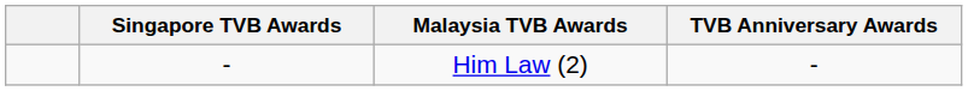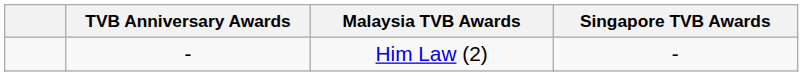 <table class="wikitable" style="text-align:center;">
 <tr>
 <th width=40></th>
+<th width=180><small>TVB Anniversary Awards</small></th>
+<th width=180><small>Malaysia TVB Awards</small></th>
 <th width=180><small>Singapore TVB Awards</small></th>
-<th width=180><small>Malaysia TVB Awards</small></th>
-<th width=180><small>TVB Anniversary Awards</small></th>
 </tr>
 <tr>
 <td></td>
 <td>-</td>
 <td><a href='#'>Him Law</a> (2)</td>
 <td>-</td>
 </tr>
 </table>
